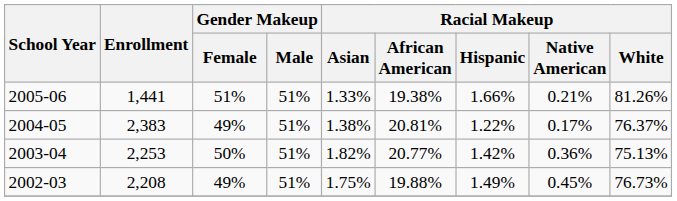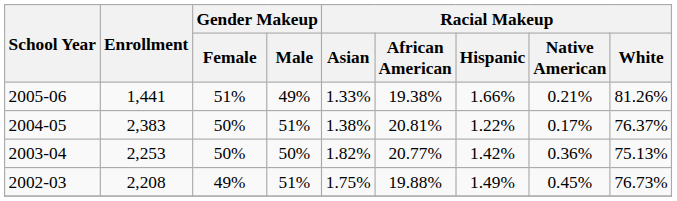 <table class="wikitable" style="font-size: 95%;">
 <tr>
 <th rowspan="2">School Year</th>
 <th rowspan="2">Enrollment</th>
 <th colspan="2">Gender Makeup</th>
 <th colspan="5">Racial Makeup</th>
 </tr>
 <tr>
 <th>Female</th>
 <th>Male</th>
 <th>Asian</th>
 <th>African <br>American</th>
 <th>Hispanic</th>
 <th>Native <br>American</th>
 <th>White</th>
 </tr>
 <tr>
 <td align="left">2005-06</td>
 <td align="center">1,441</td>
 <td align="center">51%</td>
-<td align="center">51%</td>
+<td align="center">49%</td>
 <td align="center">1.33%</td>
 <td align="center">19.38%</td>
 <td align="center">1.66%</td>
 <td align="center">0.21%</td>
 <td align="center">81.26%</td>
 </tr>
 <tr>
 <td align="left">2004-05</td>
 <td align="center">2,383</td>
-<td align="center">49%</td>
+<td align="center">50%</td>
 <td align="center">51%</td>
 <td align="center">1.38%</td>
 <td align="center">20.81%</td>
 <td align="center">1.22%</td>
 <td align="center">0.17%</td>
 <td align="center">76.37%</td>
 </tr>
 <tr>
 <td align="left">2003-04</td>
 <td align="center">2,253</td>
 <td align="center">50%</td>
-<td align="center">51%</td>
+<td align="center">50%</td>
 <td align="center">1.82%</td>
 <td align="center">20.77%</td>
 <td align="center">1.42%</td>
 <td align="center">0.36%</td>
 <td align="center">75.13%</td>
 </tr>
 <tr>
 <td align="left">2002-03</td>
 <td align="center">2,208</td>
 <td align="center">49%</td>
 <td align="center">51%</td>
 <td align="center">1.75%</td>
 <td align="center">19.88%</td>
 <td align="center">1.49%</td>
 <td align="center">0.45%</td>
 <td align="center">76.73%</td>
 </tr>
 <tr>
 </tr>
 </table>
